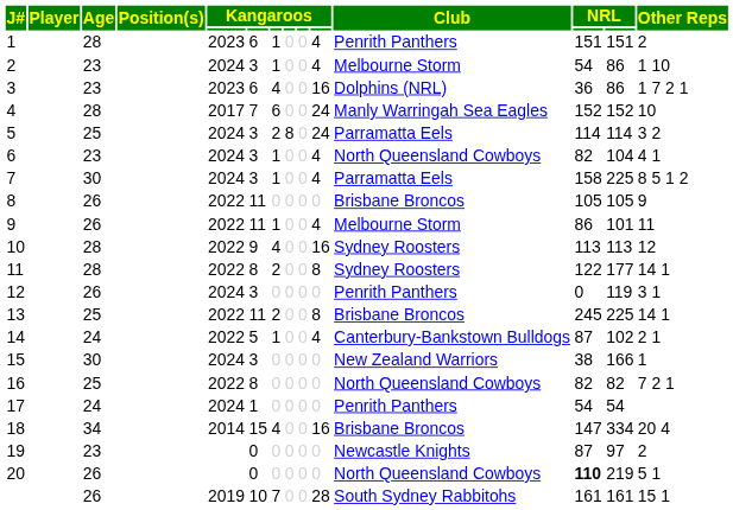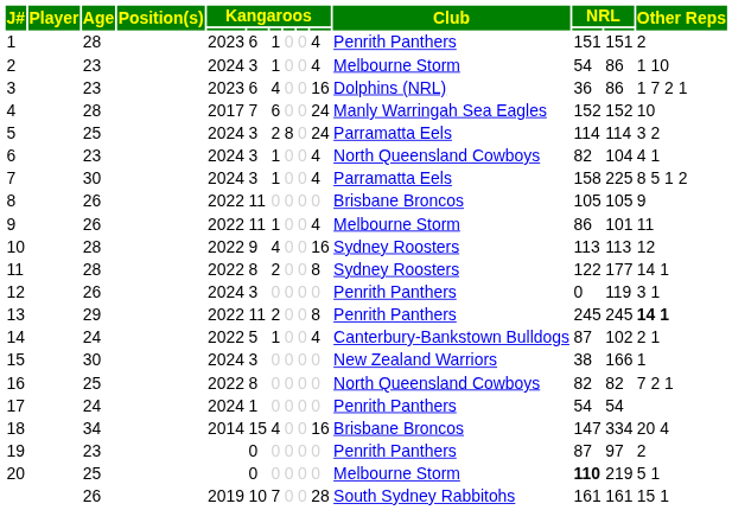 <table>
 <tr style="background:green; color:yellow;">
 <th rowspan=2>J#</th>
 <th rowspan=2 align=left>Player</th>
 <th rowspan=2 align=center>Age</th>
 <th rowspan=2 align=center>Position(s)</th>
 <th colspan=6 align=center>Kangaroos</th>
 <th rowspan=2 align=center>Club</th>
 <th colspan=2 align=center>NRL</th>
 <th rowspan=2 align=center>Other Reps</th>
 </tr>
 <tr style="background:green; color:yellow;">
 <th></th>
 <th></th>
 <th></th>
 <th></th>
 <th></th>
 <th></th>
 <th></th>
 <th></th>
 </tr>
 <tr>
 <td>1</td>
 <td align=left></td>
 <td>28</td>
 <td align=center></td>
 <td>2023</td>
 <td>6</td>
 <td>1</td>
 <td style="color:lightgray">0</td>
 <td style="color:lightgray">0</td>
 <td>4</td>
 <td align=left>   <a href='#'>Penrith Panthers</a></td>
 <td>151</td>
 <td>151</td>
 <td align=left> 2</td>
 </tr>
 <tr>
 <td>2</td>
 <td align=left></td>
 <td>23</td>
 <td align=center></td>
 <td>2024</td>
 <td>3</td>
 <td>1</td>
 <td style="color:lightgray">0</td>
 <td style="color:lightgray">0</td>
 <td>4</td>
 <td align=left>   <a href='#'>Melbourne Storm</a></td>
 <td>54</td>
 <td>86</td>
 <td align=left> 1  10</td>
 </tr>
 <tr>
 <td>3</td>
 <td align=left></td>
 <td>23</td>
 <td align=center></td>
 <td>2023</td>
 <td>6</td>
 <td>4</td>
 <td style="color:lightgray">0</td>
 <td style="color:lightgray">0</td>
 <td>16</td>
 <td align=left>   <a href='#'>Dolphins (NRL)</a></td>
 <td>36</td>
 <td>86</td>
 <td align=left> 1  7  2  1</td>
 </tr>
 <tr>
 <td>4</td>
 <td align=left></td>
 <td>28</td>
 <td align=center></td>
 <td>2017</td>
 <td>7</td>
 <td>6</td>
 <td style="color:lightgray">0</td>
 <td style="color:lightgray">0</td>
 <td>24</td>
 <td align=left>   <a href='#'>Manly Warringah Sea Eagles</a></td>
 <td>152</td>
 <td>152</td>
 <td align=left> 10</td>
 </tr>
 <tr>
 <td>5</td>
 <td align=left></td>
 <td>25</td>
 <td align=center></td>
 <td>2024</td>
 <td>3</td>
 <td>2</td>
 <td>8</td>
 <td style="color:lightgray">0</td>
 <td>24</td>
 <td align=left>   <a href='#'>Parramatta Eels</a></td>
 <td>114</td>
 <td>114</td>
 <td align=left> 3  2</td>
 </tr>
 <tr>
 <td>6</td>
 <td align=left></td>
 <td>23</td>
 <td align=center></td>
 <td>2024</td>
 <td>3</td>
 <td>1</td>
 <td style="color:lightgray">0</td>
 <td style="color:lightgray">0</td>
 <td>4</td>
 <td align=left>   <a href='#'>North Queensland Cowboys</a></td>
 <td>82</td>
 <td>104</td>
 <td align=left> 4  1</td>
 </tr>
 <tr>
 <td>7</td>
 <td align=left></td>
 <td>30</td>
 <td align=center></td>
 <td>2024</td>
 <td>3</td>
 <td>1</td>
 <td style="color:lightgray">0</td>
 <td style="color:lightgray">0</td>
 <td>4</td>
 <td align=left>   <a href='#'>Parramatta Eels</a></td>
 <td>158</td>
 <td>225</td>
 <td align=left> 8  5  1  2</td>
 </tr>
 <tr>
 <td>8</td>
 <td align=left></td>
 <td>26</td>
 <td align=center></td>
 <td>2022</td>
 <td>11</td>
 <td style="color:lightgray">0</td>
 <td style="color:lightgray">0</td>
 <td style="color:lightgray">0</td>
 <td style="color:lightgray">0</td>
 <td align=left>   <a href='#'>Brisbane Broncos</a></td>
 <td>105</td>
 <td>105</td>
 <td align=left> 9</td>
 </tr>
 <tr>
 <td>9</td>
 <td align=left></td>
 <td>26</td>
 <td align=center></td>
 <td>2022</td>
 <td>11</td>
 <td>1</td>
 <td style="color:lightgray">0</td>
 <td style="color:lightgray">0</td>
 <td>4</td>
 <td align=left>   <a href='#'>Melbourne Storm</a></td>
 <td>86</td>
 <td>101</td>
 <td align=left> 11</td>
 </tr>
 <tr>
 <td>10</td>
 <td align=left></td>
 <td>28</td>
 <td align=center></td>
 <td>2022</td>
 <td>9</td>
 <td>4</td>
 <td style="color:lightgray">0</td>
 <td style="color:lightgray">0</td>
 <td>16</td>
 <td align=left>   <a href='#'>Sydney Roosters</a></td>
 <td>113</td>
 <td>113</td>
 <td align=left> 12</td>
 </tr>
 <tr>
 <td>11</td>
 <td align=left></td>
 <td>28</td>
 <td align=center></td>
 <td>2022</td>
 <td>8</td>
 <td>2</td>
 <td style="color:lightgray">0</td>
 <td style="color:lightgray">0</td>
 <td>8</td>
 <td align=left>   <a href='#'>Sydney Roosters</a></td>
 <td>122</td>
 <td>177</td>
 <td align=left> 14  1</td>
 </tr>
 <tr>
 <td>12</td>
 <td align=left></td>
 <td>26</td>
 <td align=center></td>
 <td>2024</td>
 <td>3</td>
 <td style="color:lightgray">0</td>
 <td style="color:lightgray">0</td>
 <td style="color:lightgray">0</td>
 <td style="color:lightgray">0</td>
 <td align=left>   <a href='#'>Penrith Panthers</a></td>
 <td>0</td>
 <td>119</td>
 <td align=left> 3  1</td>
 </tr>
 <tr>
 <td>13</td>
 <td align=left></td>
-<td>25</td>
+<td>29</td>
 <td align=center></td>
 <td>2022</td>
 <td>11</td>
 <td>2</td>
 <td style="color:lightgray">0</td>
 <td style="color:lightgray">0</td>
 <td>8</td>
-<td align=left>   <a href='#'>Brisbane Broncos</a></td>
+<td align=left>   <a href='#'>Penrith Panthers</a></td>
 <td>245</td>
-<td>225</td>
-<td align=left> 14  1</td>
+<td>245</td>
+<td align=left><strong> 14  1</strong></td>
 </tr>
 <tr>
 <td>14</td>
 <td align=left></td>
 <td>24</td>
 <td align=center></td>
 <td>2022</td>
 <td>5</td>
 <td>1</td>
 <td style="color:lightgray">0</td>
 <td style="color:lightgray">0</td>
 <td>4</td>
 <td align=left>   <a href='#'>Canterbury-Bankstown Bulldogs</a></td>
 <td>87</td>
 <td>102</td>
 <td align=left> 2  1</td>
 </tr>
 <tr>
 <td>15</td>
 <td align=left></td>
 <td>30</td>
 <td align=center></td>
 <td>2024</td>
 <td>3</td>
 <td style="color:lightgray">0</td>
 <td style="color:lightgray">0</td>
 <td style="color:lightgray">0</td>
 <td style="color:lightgray">0</td>
 <td align=left>   <a href='#'>New Zealand Warriors</a></td>
 <td>38</td>
 <td>166</td>
 <td align=left> 1</td>
 </tr>
 <tr>
 <td>16</td>
 <td align=left></td>
 <td>25</td>
 <td align=center></td>
 <td>2022</td>
 <td>8</td>
 <td style="color:lightgray">0</td>
 <td style="color:lightgray">0</td>
 <td style="color:lightgray">0</td>
 <td style="color:lightgray">0</td>
 <td align=left>   <a href='#'>North Queensland Cowboys</a></td>
 <td>82</td>
 <td>82</td>
 <td align=left> 7  2  1</td>
 </tr>
 <tr>
 <td>17</td>
 <td align=left></td>
 <td>24</td>
 <td align=center></td>
 <td>2024</td>
 <td>1</td>
 <td style="color:lightgray">0</td>
 <td style="color:lightgray">0</td>
 <td style="color:lightgray">0</td>
 <td style="color:lightgray">0</td>
 <td align=left>   <a href='#'>Penrith Panthers</a></td>
 <td>54</td>
 <td>54</td>
 <td></td>
 </tr>
 <tr>
 <td>18</td>
 <td align=left></td>
 <td>34</td>
 <td align=center></td>
 <td>2014</td>
 <td>15</td>
 <td>4</td>
 <td style="color:lightgray">0</td>
 <td style="color:lightgray">0</td>
 <td>16</td>
 <td align=left>   <a href='#'>Brisbane Broncos</a></td>
 <td>147</td>
 <td>334</td>
 <td align=left> 20  4</td>
 </tr>
 <tr>
 <td>19</td>
 <td align=left></td>
 <td>23</td>
 <td align=center></td>
 <td></td>
 <td>0</td>
 <td style="color:lightgray">0</td>
 <td style="color:lightgray">0</td>
 <td style="color:lightgray">0</td>
 <td style="color:lightgray">0</td>
-<td align=left>   <a href='#'>Newcastle Knights</a></td>
+<td align=left>   <a href='#'>Penrith Panthers</a></td>
 <td>87</td>
 <td>97</td>
 <td align=left> 2</td>
 </tr>
 <tr>
 <td>20</td>
 <td align=left></td>
-<td>26</td>
+<td>25</td>
 <td align=center></td>
 <td></td>
 <td>0</td>
 <td style="color:lightgray">0</td>
 <td style="color:lightgray">0</td>
 <td style="color:lightgray">0</td>
 <td style="color:lightgray">0</td>
-<td align=left>   <a href='#'>North Queensland Cowboys</a></td>
+<td align=left>   <a href='#'>Melbourne Storm</a></td>
 <td><strong>110</strong></td>
 <td>219</td>
 <td align=left> 5  1</td>
 </tr>
 <tr>
 <td></td>
 <td align=left></td>
 <td>26</td>
 <td align=center></td>
 <td>2019</td>
 <td>10</td>
 <td>7</td>
 <td style="color:lightgray">0</td>
 <td style="color:lightgray">0</td>
 <td>28</td>
 <td align=left>   <a href='#'>South Sydney Rabbitohs</a></td>
 <td>161</td>
 <td>161</td>
 <td align=left> 15  1</td>
 </tr>
 </table>
